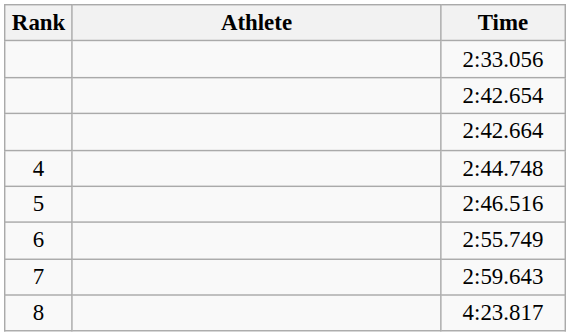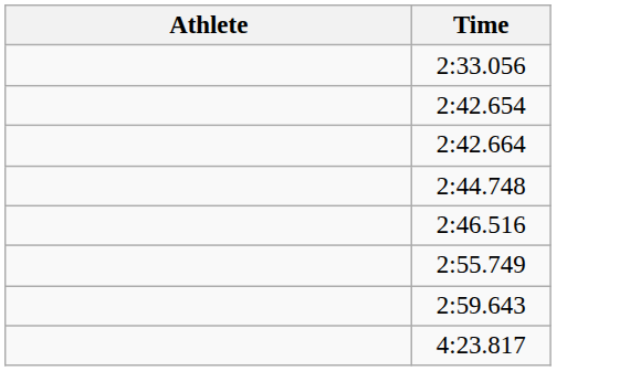 <table class=wikitable sortable| style="text-align:center">
 <tr>
-<th width=40>Rank</th>
 <th width=250>Athlete</th>
 <th width=80>Time</th>
 </tr>
 <tr>
-<td></td>
 <td align=left></td>
 <td>2:33.056</td>
 </tr>
 <tr>
-<td></td>
 <td align=left></td>
 <td>2:42.654</td>
 </tr>
 <tr>
-<td></td>
 <td align=left></td>
 <td>2:42.664</td>
 </tr>
 <tr>
-<td>4</td>
 <td align=left></td>
 <td>2:44.748</td>
 </tr>
 <tr>
-<td>5</td>
 <td align=left></td>
 <td>2:46.516</td>
 </tr>
 <tr>
-<td>6</td>
 <td align=left></td>
 <td>2:55.749</td>
 </tr>
 <tr>
-<td>7</td>
 <td align=left></td>
 <td>2:59.643</td>
 </tr>
 <tr>
-<td>8</td>
 <td align=left></td>
 <td>4:23.817</td>
 </tr>
 </table>
